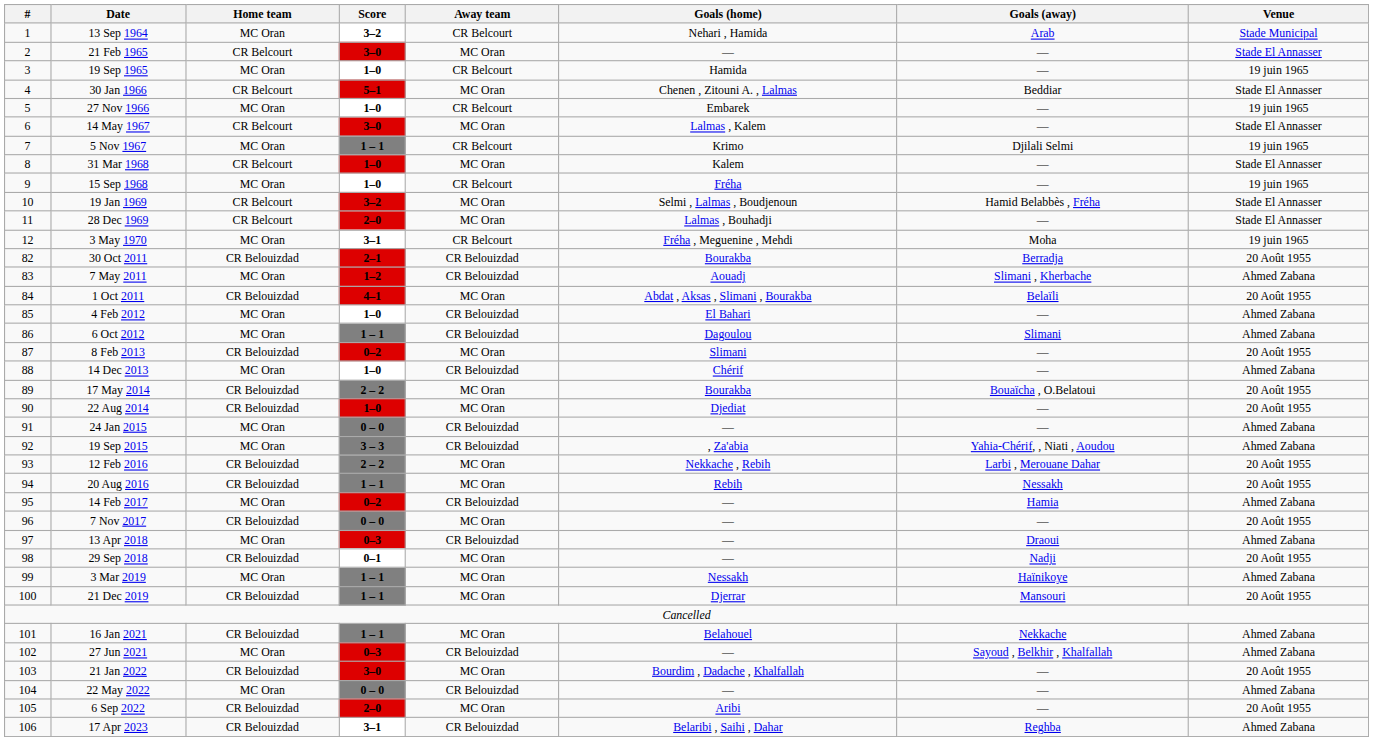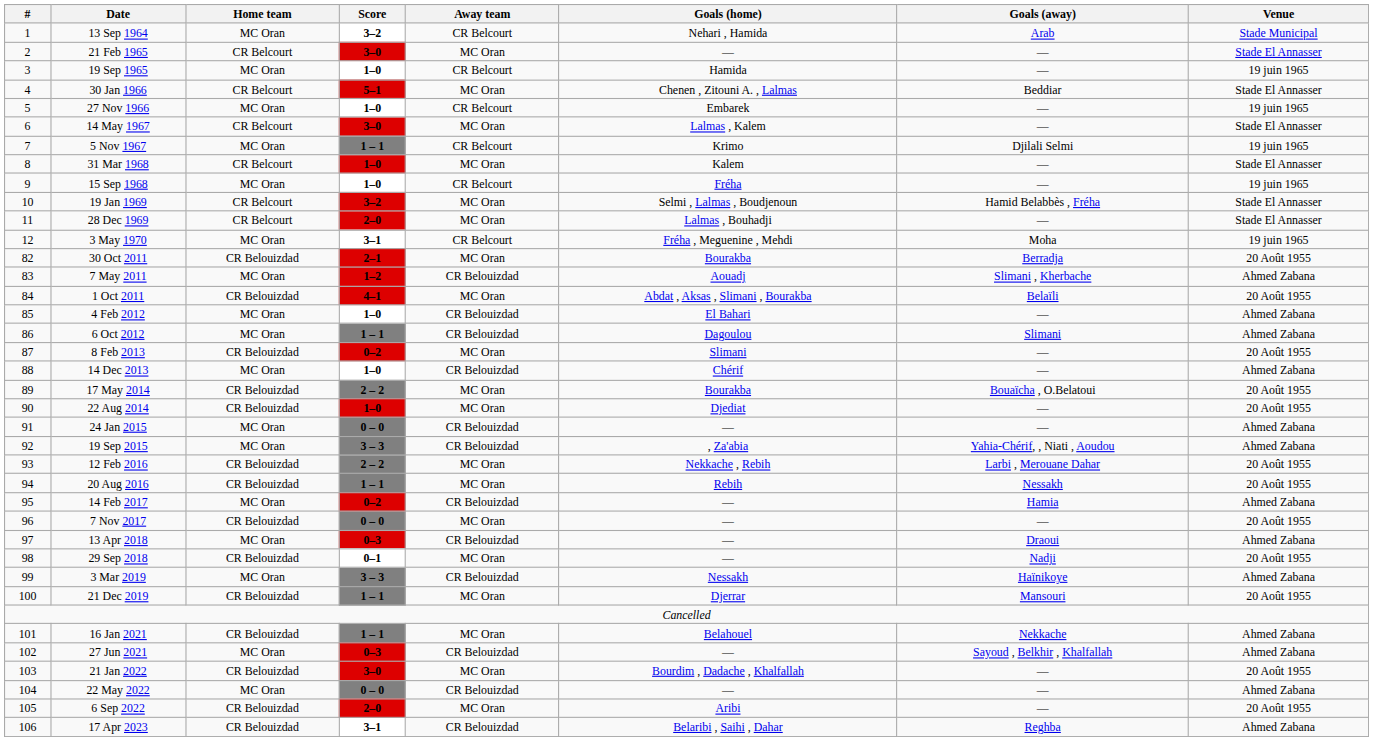 <table class="wikitable" style="width:100%; margin:0 left; font-size: 11px; text-align:center">
 <tr>
 <th>#</th>
 <th>Date</th>
 <th>Home team</th>
 <th>Score</th>
 <th>Away team</th>
 <th>Goals (home)</th>
 <th>Goals (away)</th>
 <th>Venue</th>
 </tr>
 <tr>
 <td>1</td>
 <td>13 Sep <a href='#'>1964</a></td>
 <td>MC Oran</td>
 <td style="background:#ffff;"><span><strong>3–2</strong></span></td>
 <td>CR Belcourt</td>
 <td>Nehari , Hamida </td>
 <td><a href='#'>Arab</a> </td>
 <td><a href='#'>Stade Municipal</a></td>
 </tr>
 <tr>
 <td>2</td>
 <td>21 Feb <a href='#'>1965</a></td>
 <td>CR Belcourt</td>
 <td style="background:#d00;"><span><strong>3–0</strong></span><br></td>
 <td>MC Oran</td>
 <td>—</td>
 <td>—</td>
 <td><a href='#'>Stade El Annasser</a></td>
 </tr>
 <tr>
 <td>3</td>
 <td>19 Sep <a href='#'>1965</a></td>
 <td>MC Oran</td>
 <td style="background:#ffff;"><span><strong>1–0</strong></span></td>
 <td>CR Belcourt</td>
 <td>Hamida </td>
 <td>—</td>
 <td>19 juin 1965</td>
 </tr>
 <tr>
 <td>4</td>
 <td>30 Jan <a href='#'>1966</a></td>
 <td>CR Belcourt</td>
 <td style="background:#d00;"><span><strong>5–1</strong></span></td>
 <td>MC Oran</td>
 <td>Chenen , Zitouni A. , <a href='#'>Lalmas</a> </td>
 <td>Beddiar </td>
 <td>Stade El Annasser</td>
 </tr>
 <tr>
 <td>5</td>
 <td>27 Nov <a href='#'>1966</a></td>
 <td>MC Oran</td>
 <td style="background:#ffff;"><span><strong>1–0</strong></span></td>
 <td>CR Belcourt</td>
 <td>Embarek </td>
 <td>—</td>
 <td>19 juin 1965</td>
 </tr>
 <tr>
 <td>6</td>
 <td>14 May <a href='#'>1967</a></td>
 <td>CR Belcourt</td>
 <td style="background:#d00;"><span><strong>3–0</strong></span></td>
 <td>MC Oran</td>
 <td><a href='#'>Lalmas</a> , Kalem </td>
 <td>—</td>
 <td>Stade El Annasser</td>
 </tr>
 <tr>
 <td>7</td>
 <td>5 Nov <a href='#'>1967</a></td>
 <td>MC Oran</td>
 <td style="background:gray"><span><strong>1 – 1</strong></span></td>
 <td>CR Belcourt</td>
 <td>Krimo </td>
 <td>Djilali Selmi </td>
 <td>19 juin 1965</td>
 </tr>
 <tr>
 <td>8</td>
 <td>31 Mar <a href='#'>1968</a></td>
 <td>CR Belcourt</td>
 <td style="background:#d00;"><span><strong>1–0</strong></span></td>
 <td>MC Oran</td>
 <td>Kalem </td>
 <td>—</td>
 <td>Stade El Annasser</td>
 </tr>
 <tr>
 <td>9</td>
 <td>15 Sep <a href='#'>1968</a></td>
 <td>MC Oran</td>
 <td style="background:#ffff;"><span><strong>1–0</strong></span></td>
 <td>CR Belcourt</td>
 <td><a href='#'>Fréha</a> </td>
 <td>—</td>
 <td>19 juin 1965</td>
 </tr>
 <tr>
 <td>10</td>
 <td>19 Jan <a href='#'>1969</a></td>
 <td>CR Belcourt</td>
 <td style="background:#d00;"><span><strong>3–2</strong></span></td>
 <td>MC Oran</td>
 <td>Selmi , <a href='#'>Lalmas</a> , Boudjenoun </td>
 <td>Hamid Belabbès , <a href='#'>Fréha</a> </td>
 <td>Stade El Annasser</td>
 </tr>
 <tr>
 <td>11</td>
 <td>28 Dec <a href='#'>1969</a></td>
 <td>CR Belcourt</td>
 <td style="background:#d00;"><span><strong>2–0</strong></span></td>
 <td>MC Oran</td>
 <td><a href='#'>Lalmas</a> , Bouhadji </td>
 <td>—</td>
 <td>Stade El Annasser</td>
 </tr>
 <tr>
 <td>12</td>
 <td>3 May <a href='#'>1970</a></td>
 <td>MC Oran</td>
 <td style="background:#ffff;"><span><strong>3–1</strong></span></td>
 <td>CR Belcourt</td>
 <td><a href='#'>Fréha</a> , Meguenine , Mehdi </td>
 <td>Moha </td>
 <td>19 juin 1965</td>
 </tr>
 <tr>
 <td>82</td>
 <td>30 Oct <a href='#'>2011</a></td>
 <td>CR Belouizdad</td>
 <td style="background:#d00;"><span><strong>2–1</strong></span></td>
-<td>CR Belouizdad</td>
+<td>MC Oran</td>
 <td><a href='#'>Bourakba</a> </td>
 <td><a href='#'>Berradja</a> </td>
 <td>20 Août 1955</td>
 </tr>
 <tr>
 <td>83</td>
 <td>7 May <a href='#'>2011</a></td>
 <td>MC Oran</td>
 <td style="background:#d00;"><span><strong>1–2</strong></span></td>
 <td>CR Belouizdad</td>
 <td><a href='#'>Aouadj</a> </td>
 <td><a href='#'>Slimani</a> , <a href='#'>Kherbache</a> </td>
 <td>Ahmed Zabana</td>
 </tr>
 <tr>
 <td>84</td>
 <td>1 Oct <a href='#'>2011</a></td>
 <td>CR Belouizdad</td>
 <td style="background:#d00;"><span><strong>4–1</strong></span></td>
 <td>MC Oran</td>
 <td><a href='#'>Abdat</a> , <a href='#'>Aksas</a> , <a href='#'>Slimani</a> , <a href='#'>Bourakba</a> </td>
 <td><a href='#'>Belaïli</a> </td>
 <td>20 Août 1955</td>
 </tr>
 <tr>
 <td>85</td>
 <td>4 Feb <a href='#'>2012</a></td>
 <td>MC Oran</td>
 <td style="background:#ffff;"><span><strong>1–0</strong></span></td>
 <td>CR Belouizdad</td>
 <td><a href='#'>El Bahari</a> </td>
 <td>—</td>
 <td>Ahmed Zabana</td>
 </tr>
 <tr>
 <td>86</td>
 <td>6 Oct <a href='#'>2012</a></td>
 <td>MC Oran</td>
 <td style="background:gray"><span><strong>1 – 1</strong></span></td>
 <td>CR Belouizdad</td>
 <td><a href='#'>Dagoulou</a> </td>
 <td><a href='#'>Slimani</a> </td>
 <td>Ahmed Zabana</td>
 </tr>
 <tr>
 <td>87</td>
 <td>8 Feb <a href='#'>2013</a></td>
 <td>CR Belouizdad</td>
 <td style="background:#d00;"><span><strong>0–2</strong></span></td>
 <td>MC Oran</td>
 <td><a href='#'>Slimani</a> </td>
 <td>—</td>
 <td>20 Août 1955</td>
 </tr>
 <tr>
 <td>88</td>
 <td>14 Dec <a href='#'>2013</a></td>
 <td>MC Oran</td>
 <td style="background:#ffff;"><span><strong>1–0</strong></span></td>
 <td>CR Belouizdad</td>
 <td><a href='#'>Chérif</a> </td>
 <td>—</td>
 <td>Ahmed Zabana</td>
 </tr>
 <tr>
 <td>89</td>
 <td>17 May <a href='#'>2014</a></td>
 <td>CR Belouizdad</td>
 <td style="background:gray"><span><strong>2 – 2</strong></span></td>
 <td>MC Oran</td>
 <td><a href='#'>Bourakba</a> </td>
 <td><a href='#'>Bouaïcha</a> , O.Belatoui </td>
 <td>20 Août 1955</td>
 </tr>
 <tr>
 <td>90</td>
 <td>22 Aug <a href='#'>2014</a></td>
 <td>CR Belouizdad</td>
 <td style="background:#d00;"><span><strong>1–0</strong></span></td>
 <td>MC Oran</td>
 <td><a href='#'>Djediat</a> </td>
 <td>—</td>
 <td>20 Août 1955</td>
 </tr>
 <tr>
 <td>91</td>
 <td>24 Jan <a href='#'>2015</a></td>
 <td>MC Oran</td>
 <td style="background:gray"><span><strong>0 – 0</strong></span></td>
 <td>CR Belouizdad</td>
 <td>—</td>
 <td>—</td>
 <td>Ahmed Zabana</td>
 </tr>
 <tr>
 <td>92</td>
 <td>19 Sep <a href='#'>2015</a></td>
 <td>MC Oran</td>
 <td style="background:gray"><span><strong>3 – 3</strong></span></td>
 <td>CR Belouizdad</td>
 <td> , <a href='#'>Za'abia</a> </td>
 <td><a href='#'>Yahia-Chérif</a>, , Niati , <a href='#'>Aoudou</a> </td>
 <td>Ahmed Zabana</td>
 </tr>
 <tr>
 <td>93</td>
 <td>12 Feb <a href='#'>2016</a></td>
 <td>CR Belouizdad</td>
 <td style="background:gray"><span><strong>2 – 2</strong></span></td>
 <td>MC Oran</td>
 <td><a href='#'>Nekkache</a> , <a href='#'>Rebih</a> </td>
 <td><a href='#'>Larbi</a> , <a href='#'>Merouane Dahar</a> </td>
 <td>20 Août 1955</td>
 </tr>
 <tr>
 <td>94</td>
 <td>20 Aug <a href='#'>2016</a></td>
 <td>CR Belouizdad</td>
 <td style="background:gray"><span><strong>1 – 1</strong></span></td>
 <td>MC Oran</td>
 <td><a href='#'>Rebih</a> </td>
 <td><a href='#'>Nessakh</a> </td>
 <td>20 Août 1955</td>
 </tr>
 <tr>
 <td>95</td>
 <td>14 Feb <a href='#'>2017</a></td>
 <td>MC Oran</td>
 <td style="background:#d00;"><span><strong>0–2</strong></span></td>
 <td>CR Belouizdad</td>
 <td>—</td>
 <td><a href='#'>Hamia</a> </td>
 <td>Ahmed Zabana</td>
 </tr>
 <tr>
 <td>96</td>
 <td>7 Nov <a href='#'>2017</a></td>
 <td>CR Belouizdad</td>
 <td style="background:gray"><span><strong>0 – 0</strong></span></td>
 <td>MC Oran</td>
 <td>—</td>
 <td>—</td>
 <td>20 Août 1955</td>
 </tr>
 <tr>
 <td>97</td>
 <td>13 Apr <a href='#'>2018</a></td>
 <td>MC Oran</td>
 <td style="background:#d00;"><span><strong>0–3</strong></span><br></td>
 <td>CR Belouizdad</td>
 <td>—</td>
 <td><a href='#'>Draoui</a> </td>
 <td>Ahmed Zabana</td>
 </tr>
 <tr>
 <td>98</td>
 <td>29 Sep <a href='#'>2018</a></td>
 <td>CR Belouizdad</td>
 <td style="background:#ffff;"><span><strong>0–1</strong></span></td>
 <td>MC Oran</td>
 <td>—</td>
 <td><a href='#'>Nadji</a> </td>
 <td>20 Août 1955</td>
 </tr>
 <tr>
 <td>99</td>
 <td>3 Mar <a href='#'>2019</a></td>
 <td>MC Oran</td>
-<td style="background:gray"><span><strong>1 – 1</strong></span></td>
-<td>MC Oran</td>
+<td style="background:gray"><span><strong>3 – 3</strong></span></td>
+<td>CR Belouizdad</td>
 <td><a href='#'>Nessakh</a> </td>
 <td><a href='#'>Haïnikoye</a> </td>
 <td>Ahmed Zabana</td>
 </tr>
 <tr>
 <td>100</td>
 <td>21 Dec <a href='#'>2019</a></td>
 <td>CR Belouizdad</td>
 <td style="background:gray"><span><strong>1 – 1</strong></span></td>
 <td>MC Oran</td>
 <td><a href='#'>Djerrar</a> </td>
 <td><a href='#'>Mansouri</a> </td>
 <td>20 Août 1955</td>
 </tr>
 <tr>
 <td colspan=8><em>Cancelled</em> </td>
 </tr>
 <tr>
 <td>101</td>
 <td>16 Jan <a href='#'>2021</a></td>
 <td>CR Belouizdad</td>
 <td style="background:gray"><span><strong>1 – 1</strong></span></td>
 <td>MC Oran</td>
 <td><a href='#'>Belahouel</a> </td>
 <td><a href='#'>Nekkache</a> </td>
 <td>Ahmed Zabana</td>
 </tr>
 <tr>
 <td>102</td>
 <td>27 Jun <a href='#'>2021</a></td>
 <td>MC Oran</td>
 <td style="background:#d00;"><span><strong>0–3</strong></span></td>
 <td>CR Belouizdad</td>
 <td>—</td>
 <td><a href='#'>Sayoud</a> , <a href='#'>Belkhir</a> , <a href='#'>Khalfallah</a> </td>
 <td>Ahmed Zabana</td>
 </tr>
 <tr>
 <td>103</td>
 <td>21 Jan <a href='#'>2022</a></td>
 <td>CR Belouizdad</td>
 <td style="background:#d00;"><span><strong>3–0</strong></span></td>
 <td>MC Oran</td>
 <td><a href='#'>Bourdim</a> , <a href='#'>Dadache</a> , <a href='#'>Khalfallah</a> </td>
 <td>—</td>
 <td>20 Août 1955</td>
 </tr>
 <tr>
 <td>104</td>
 <td>22 May <a href='#'>2022</a></td>
 <td>MC Oran</td>
 <td style="background:gray"><span><strong>0 – 0</strong></span></td>
 <td>CR Belouizdad</td>
 <td>—</td>
 <td>—</td>
 <td>Ahmed Zabana</td>
 </tr>
 <tr>
 <td>105</td>
 <td>6 Sep <a href='#'>2022</a></td>
 <td>CR Belouizdad</td>
 <td style="background:#d00;"><span><strong>2–0</strong></span></td>
 <td>MC Oran</td>
 <td><a href='#'>Aribi</a> </td>
 <td>—</td>
 <td>20 Août 1955</td>
 </tr>
 <tr>
 <td>106</td>
 <td>17 Apr <a href='#'>2023</a></td>
 <td>CR Belouizdad</td>
 <td style="background:#ffff;"><span><strong>3–1</strong></span></td>
 <td>CR Belouizdad</td>
 <td><a href='#'>Belaribi</a> , <a href='#'>Saihi</a> , <a href='#'>Dahar</a> </td>
 <td><a href='#'>Reghba</a> </td>
 <td>Ahmed Zabana</td>
 </tr>
 <tr>
 </tr>
 </table>
